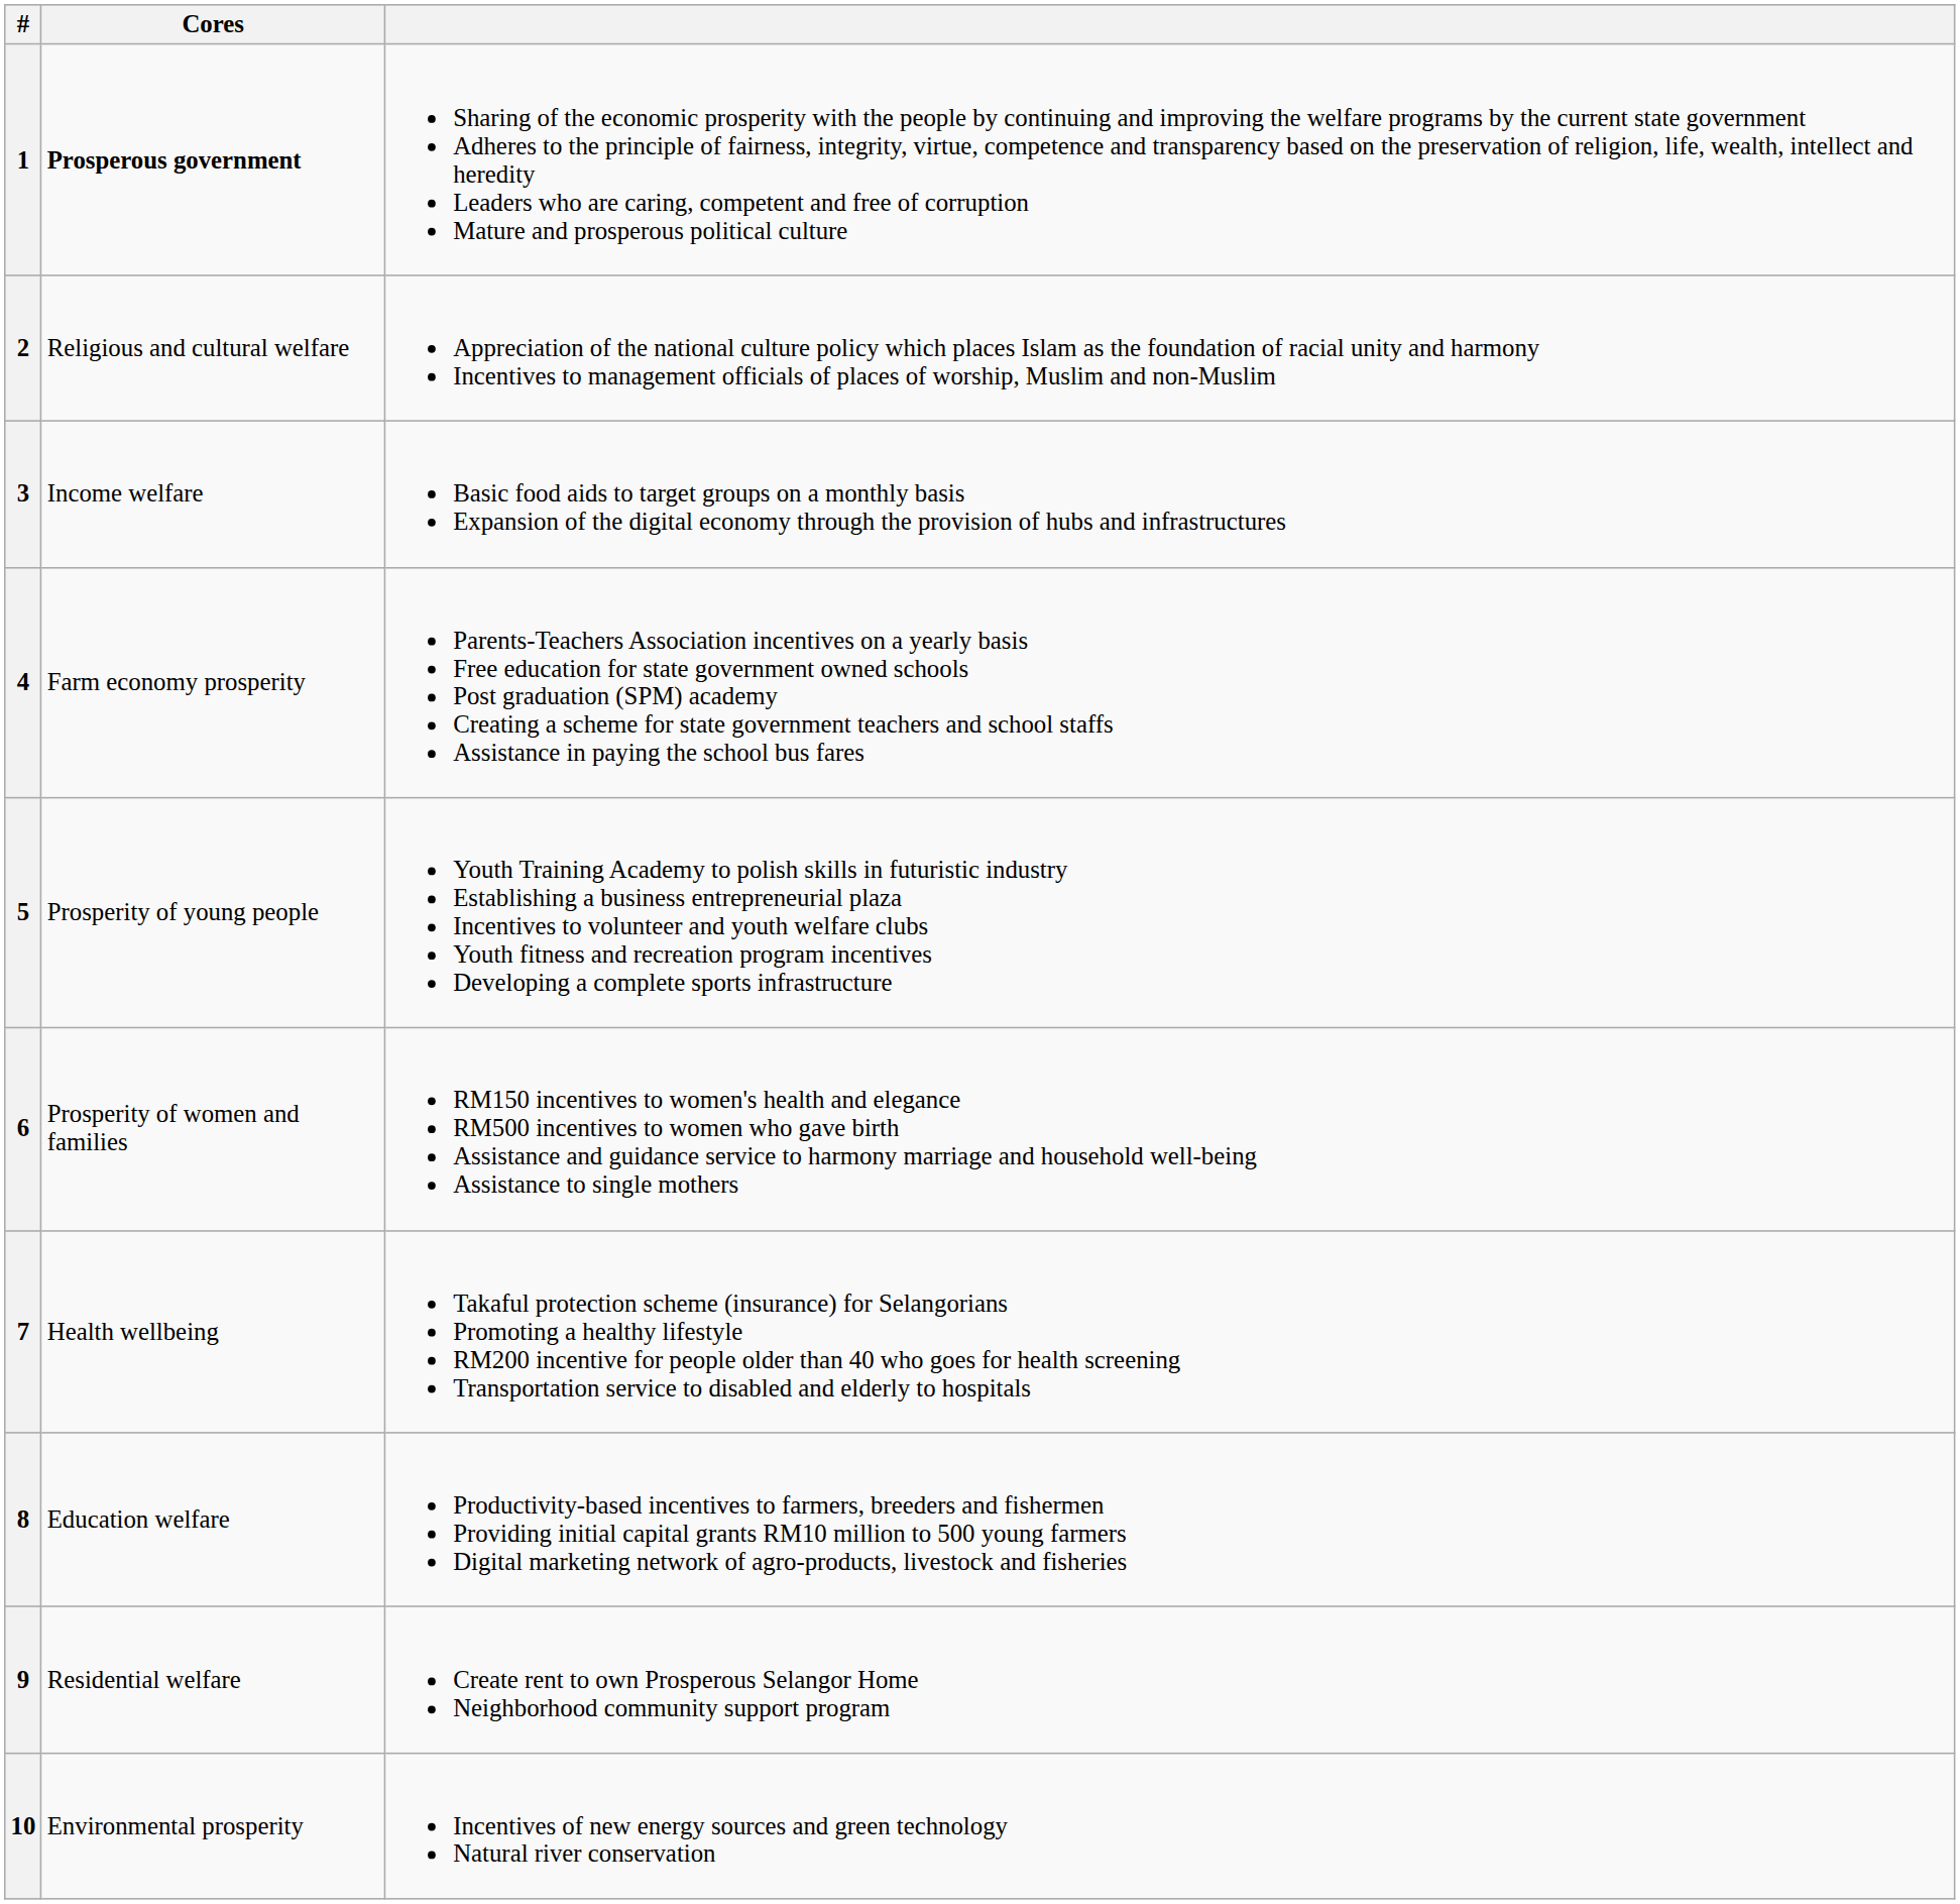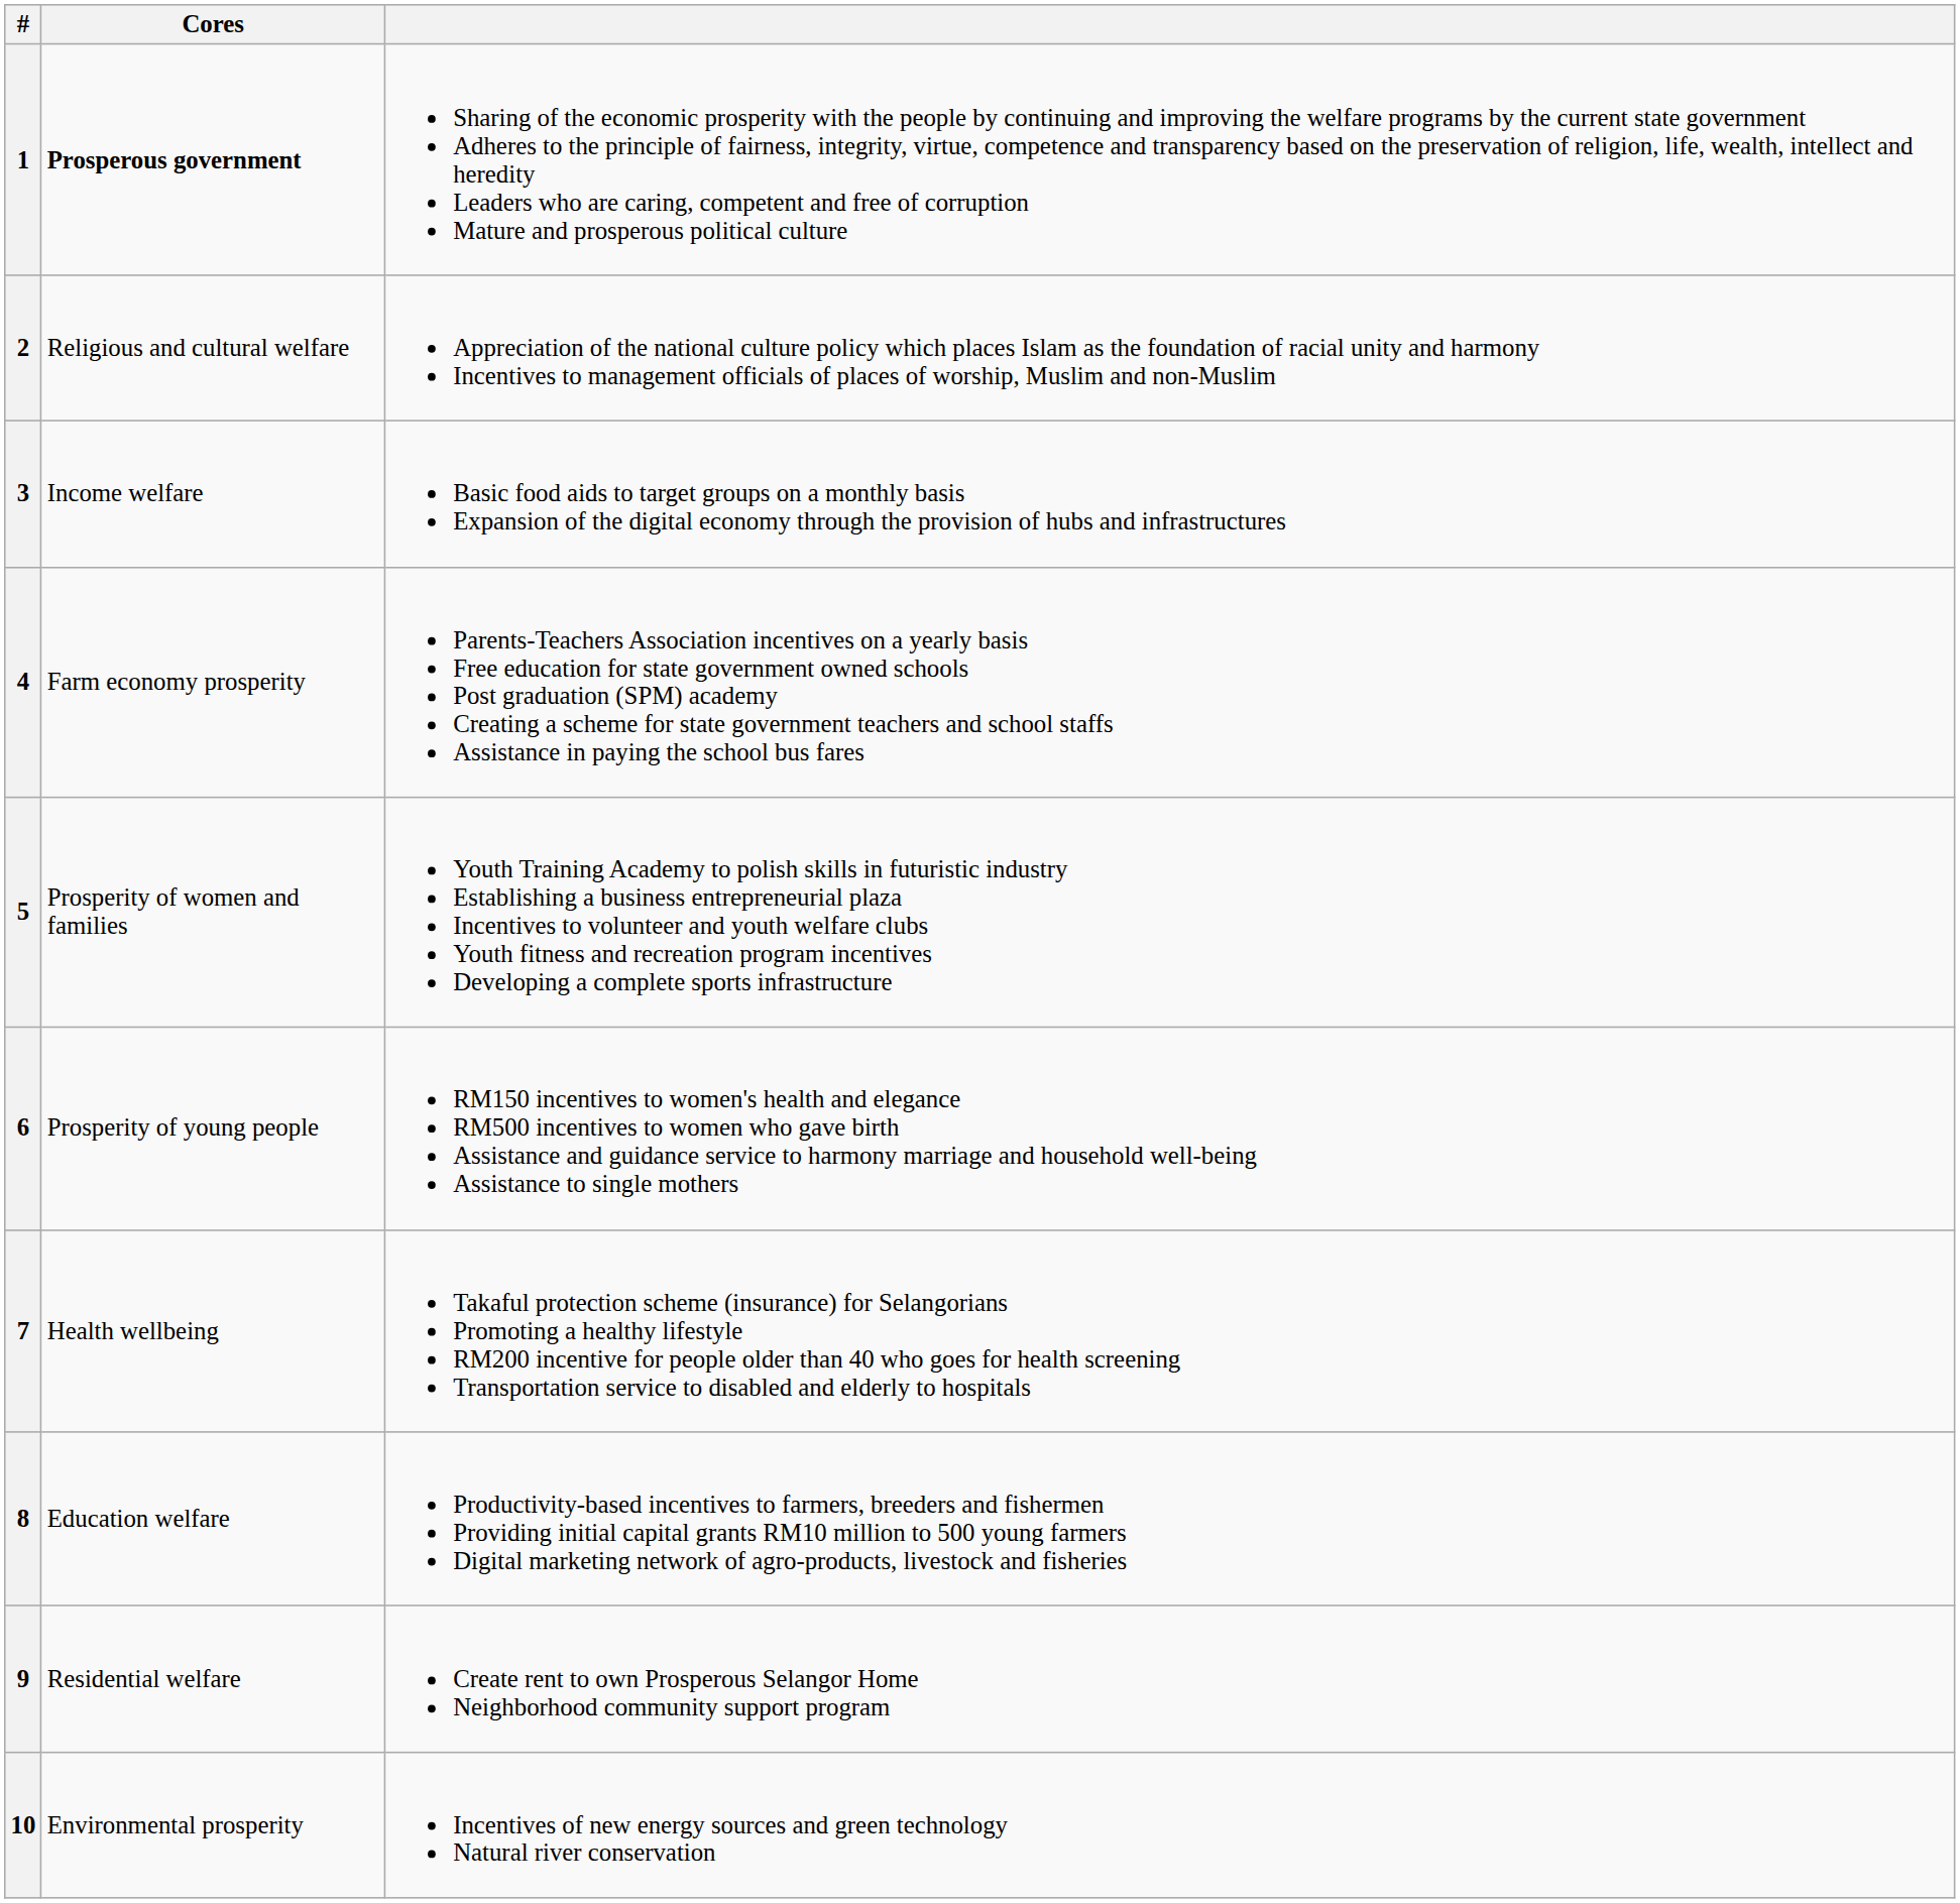 <table class="wikitable sortable">
 <tr>
 <th>#</th>
 <th>Cores</th>
 <th></th>
 </tr>
 <tr>
 <th>1</th>
 <td><strong>Prosperous government</strong></td>
 <td><br><ul><li>Sharing of the economic prosperity with the people by continuing and improving the welfare programs by the current state government</li><li>Adheres to the principle of fairness, integrity, virtue, competence and transparency based on the preservation of religion, life, wealth, intellect and heredity</li><li>Leaders who are caring, competent and free of corruption</li><li>Mature and prosperous political culture</li></ul></td>
 </tr>
 <tr>
 <th>2</th>
 <td>Religious and cultural welfare</td>
 <td><br><ul><li>Appreciation of the national culture policy which places Islam as the foundation of racial unity and harmony</li><li>Incentives to management officials of places of worship, Muslim and non-Muslim</li></ul></td>
 </tr>
 <tr>
 <th>3</th>
 <td>Income welfare</td>
 <td><br><ul><li>Basic food aids to target groups on a monthly basis</li><li>Expansion of the digital economy through the provision of hubs and infrastructures</li></ul></td>
 </tr>
 <tr>
 <th>4</th>
 <td>Farm economy prosperity</td>
 <td><br><ul><li>Parents-Teachers Association incentives on a yearly basis</li><li>Free education for state government owned schools</li><li>Post graduation (SPM) academy</li><li>Creating a scheme for state government teachers and school staffs</li><li>Assistance in paying the school bus fares</li></ul></td>
 </tr>
 <tr>
 <th>5</th>
-<td>Prosperity of young people</td>
+<td>Prosperity of women and families</td>
 <td><br><ul><li>Youth Training Academy to polish skills in futuristic industry</li><li>Establishing a business entrepreneurial plaza</li><li>Incentives to volunteer and youth welfare clubs</li><li>Youth fitness and recreation program incentives</li><li>Developing a complete sports infrastructure</li></ul></td>
 </tr>
 <tr>
 <th>6</th>
-<td>Prosperity of women and families</td>
+<td>Prosperity of young people</td>
 <td><br><ul><li>RM150 incentives to women's health and elegance</li><li>RM500 incentives to women who gave birth</li><li>Assistance and guidance service to harmony marriage and household well-being</li><li>Assistance to single mothers</li></ul></td>
 </tr>
 <tr>
 <th>7</th>
 <td>Health wellbeing</td>
 <td><br><ul><li>Takaful protection scheme (insurance) for Selangorians</li><li>Promoting a healthy lifestyle</li><li>RM200 incentive for people older than 40 who goes for health screening</li><li>Transportation service to disabled and elderly to hospitals</li></ul></td>
 </tr>
 <tr>
 <th>8</th>
 <td>Education welfare</td>
 <td><br><ul><li>Productivity-based incentives to farmers, breeders and fishermen</li><li>Providing initial capital grants RM10 million to 500 young farmers</li><li>Digital marketing network of agro-products, livestock and fisheries</li></ul></td>
 </tr>
 <tr>
 <th>9</th>
 <td>Residential welfare</td>
 <td><br><ul><li>Create rent to own Prosperous Selangor Home</li><li>Neighborhood community support program</li></ul></td>
 </tr>
 <tr>
 <th>10</th>
 <td>Environmental prosperity</td>
 <td><br><ul><li>Incentives of new energy sources and green technology</li><li>Natural river conservation</li></ul></td>
 </tr>
 </table>
